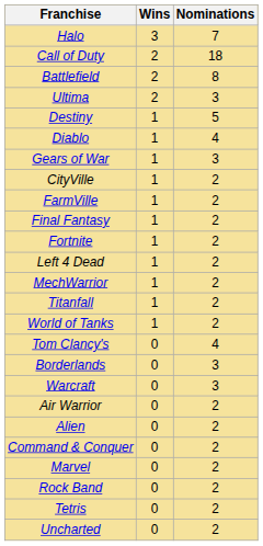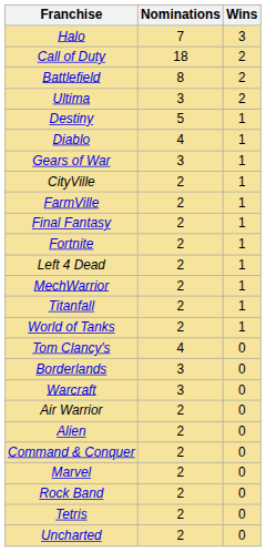 <table class="wikitable sortable plainrowheaders" rowspan="2" style="text-align:center; background: #f6e39c">
 <tr>
 <th scope="col">Franchise</th>
+<th scope="col">Nominations</th>
 <th scope="col">Wins</th>
-<th scope="col">Nominations</th>
 </tr>
 <tr>
 <td><em><a href='#'>Halo</a></em></td>
+<td>7</td>
 <td>3</td>
-<td>7</td>
 </tr>
 <tr>
 <td><em><a href='#'>Call of Duty</a></em></td>
+<td>18</td>
 <td>2</td>
-<td>18</td>
 </tr>
 <tr>
 <td><em><a href='#'>Battlefield</a></em></td>
+<td>8</td>
 <td>2</td>
-<td>8</td>
 </tr>
 <tr>
 <td><em><a href='#'>Ultima</a></em></td>
+<td>3</td>
 <td>2</td>
-<td>3</td>
 </tr>
 <tr>
 <td><em><a href='#'>Destiny</a></em></td>
+<td>5</td>
 <td>1</td>
-<td>5</td>
 </tr>
 <tr>
 <td><em><a href='#'>Diablo</a></em></td>
+<td>4</td>
 <td>1</td>
-<td>4</td>
 </tr>
 <tr>
 <td><em><a href='#'>Gears of War</a></em></td>
+<td>3</td>
 <td>1</td>
-<td>3</td>
 </tr>
 <tr>
 <td><em>CityVille</em></td>
+<td>2</td>
 <td>1</td>
-<td>2</td>
 </tr>
 <tr>
 <td><em><a href='#'>FarmVille</a></em></td>
+<td>2</td>
 <td>1</td>
-<td>2</td>
 </tr>
 <tr>
 <td><em><a href='#'>Final Fantasy</a></em></td>
+<td>2</td>
 <td>1</td>
-<td>2</td>
 </tr>
 <tr>
 <td><em><a href='#'>Fortnite</a></em></td>
+<td>2</td>
 <td>1</td>
-<td>2</td>
 </tr>
 <tr>
 <td><em>Left 4 Dead</em></td>
+<td>2</td>
 <td>1</td>
-<td>2</td>
 </tr>
 <tr>
 <td><em><a href='#'>MechWarrior</a></em></td>
+<td>2</td>
 <td>1</td>
-<td>2</td>
 </tr>
 <tr>
 <td><em><a href='#'>Titanfall</a></em></td>
+<td>2</td>
 <td>1</td>
-<td>2</td>
 </tr>
 <tr>
 <td><em><a href='#'>World of Tanks</a></em></td>
+<td>2</td>
 <td>1</td>
-<td>2</td>
 </tr>
 <tr>
 <td><em><a href='#'>Tom Clancy's</a></em></td>
+<td>4</td>
 <td>0</td>
-<td>4</td>
 </tr>
 <tr>
 <td><em><a href='#'>Borderlands</a></em></td>
+<td>3</td>
 <td>0</td>
-<td>3</td>
 </tr>
 <tr>
 <td><em><a href='#'>Warcraft</a></em></td>
+<td>3</td>
 <td>0</td>
-<td>3</td>
 </tr>
 <tr>
 <td><em>Air Warrior</em></td>
+<td>2</td>
 <td>0</td>
-<td>2</td>
 </tr>
 <tr>
 <td><em><a href='#'>Alien</a></em></td>
+<td>2</td>
 <td>0</td>
-<td>2</td>
 </tr>
 <tr>
 <td><em><a href='#'>Command & Conquer</a></em></td>
+<td>2</td>
 <td>0</td>
-<td>2</td>
 </tr>
 <tr>
 <td><em><a href='#'>Marvel</a></em></td>
+<td>2</td>
 <td>0</td>
-<td>2</td>
 </tr>
 <tr>
 <td><em><a href='#'>Rock Band</a></em></td>
+<td>2</td>
 <td>0</td>
-<td>2</td>
 </tr>
 <tr>
 <td><em><a href='#'>Tetris</a></em></td>
+<td>2</td>
 <td>0</td>
-<td>2</td>
 </tr>
 <tr>
 <td><em><a href='#'>Uncharted</a></em></td>
+<td>2</td>
 <td>0</td>
-<td>2</td>
 </tr>
 </table>
